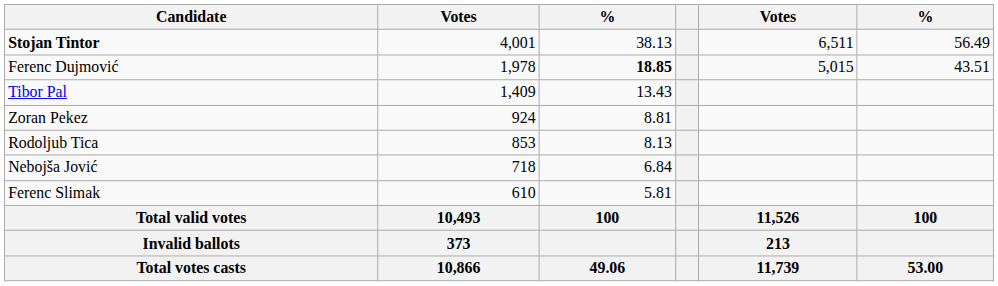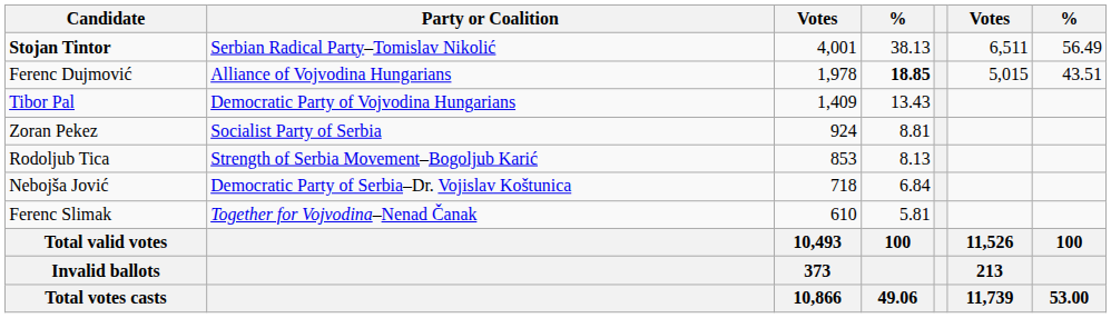 <table style="width:1000px;" class="wikitable">
 <tr>
 <th>Candidate</th>
+<th>Party or Coalition</th>
 <th>Votes</th>
 <th>%</th>
 <th></th>
 <th>Votes</th>
 <th>%</th>
 </tr>
 <tr>
 <td align="left"><strong>Stojan Tintor</strong></td>
+<td align="left"><a href='#'>Serbian Radical Party</a>–<a href='#'>Tomislav Nikolić</a></td>
 <td align="right">4,001</td>
 <td align="right">38.13</td>
 <th align="left"></th>
 <td align="right">6,511</td>
 <td align="right">56.49</td>
 </tr>
 <tr>
 <td align="left">Ferenc Dujmović</td>
+<td align="left"><a href='#'>Alliance of Vojvodina Hungarians</a></td>
 <td align="right">1,978</td>
 <td align="right"><strong>18.85</strong></td>
 <th align="left"></th>
 <td align="right">5,015</td>
 <td align="right">43.51</td>
 </tr>
 <tr>
 <td align="left"><a href='#'>Tibor Pal</a></td>
+<td align="left"><a href='#'>Democratic Party of Vojvodina Hungarians</a></td>
 <td align="right">1,409</td>
 <td align="right">13.43</td>
 <th align="left"></th>
 <td align="right"></td>
 <td align="right"></td>
 </tr>
 <tr>
 <td align="left">Zoran Pekez</td>
+<td align="left"><a href='#'>Socialist Party of Serbia</a></td>
 <td align="right">924</td>
 <td align="right">8.81</td>
 <th align="left"></th>
 <td align="right"></td>
 <td align="right"></td>
 </tr>
 <tr>
 <td align="left">Rodoljub Tica</td>
+<td align="left"><a href='#'>Strength of Serbia Movement</a>–<a href='#'>Bogoljub Karić</a></td>
 <td align="right">853</td>
 <td align="right">8.13</td>
 <th align="left"></th>
 <td align="right"></td>
 <td align="right"></td>
 </tr>
 <tr>
 <td align="left">Nebojša Jović</td>
+<td align="left"><a href='#'>Democratic Party of Serbia</a>–Dr. <a href='#'>Vojislav Koštunica</a></td>
 <td align="right">718</td>
 <td align="right">6.84</td>
 <th align="left"></th>
 <td align="right"></td>
 <td align="right"></td>
 </tr>
 <tr>
 <td align="left">Ferenc Slimak</td>
+<td align="left"><em><a href='#'>Together for Vojvodina</a></em>–<a href='#'>Nenad Čanak</a></td>
 <td align="right">610</td>
 <td align="right">5.81</td>
 <th align="left"></th>
 <td align="right"></td>
 <td align="right"></td>
 </tr>
 <tr>
 <th align="left">Total valid votes</th>
+<th align="left"></th>
 <th align="right">10,493</th>
 <th align="right">100</th>
 <th align="left"></th>
 <th align="right">11,526</th>
 <th align="right">100</th>
 </tr>
 <tr>
 <th align="left">Invalid ballots</th>
+<th align="left"></th>
 <th align="right">373</th>
 <th align="right"></th>
 <th align="left"></th>
 <th align="right">213</th>
 <th align="right"></th>
 </tr>
 <tr>
 <th align="left">Total votes casts</th>
+<th align="left"></th>
 <th align="right">10,866</th>
 <th align="right">49.06</th>
 <th align="left"></th>
 <th align="right">11,739</th>
 <th align="right">53.00</th>
 </tr>
 </table>
